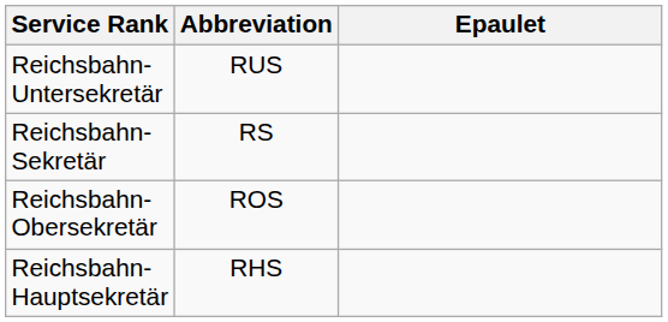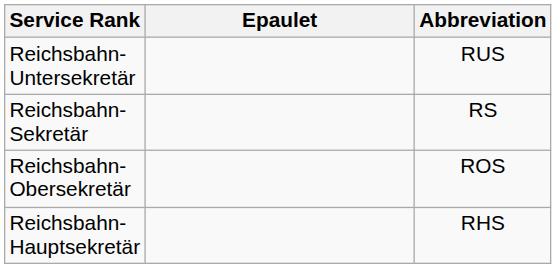 <table class="wikitable">
 <tr>
 <th width="100">Service Rank</th>
+<th width="200">Epaulet</th>
 <th width="50">Abbreviation</th>
-<th width="200">Epaulet</th>
 </tr>
 <tr>
 <td>Reichsbahn-Untersekretär</td>
+<td valign="top" align="center"></td>
 <td valign="top" align="center">RUS</td>
-<td valign="top" align="center"></td>
 </tr>
 <tr>
 <td>Reichsbahn-Sekretär</td>
+<td valign="top" align="center"></td>
 <td valign="top" align="center">RS</td>
-<td valign="top" align="center"></td>
 </tr>
 <tr>
 <td>Reichsbahn-Obersekretär</td>
+<td valign="top" align="center"></td>
 <td valign="top" align="center">ROS</td>
-<td valign="top" align="center"></td>
 </tr>
 <tr>
 <td>Reichsbahn-Hauptsekretär</td>
+<td valign="top" align="center"></td>
 <td valign="top" align="center">RHS</td>
-<td valign="top" align="center"></td>
 </tr>
 </table>
